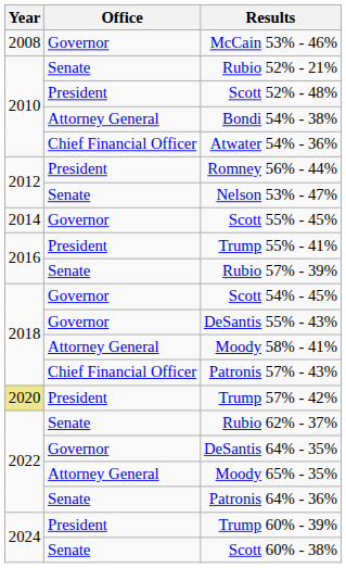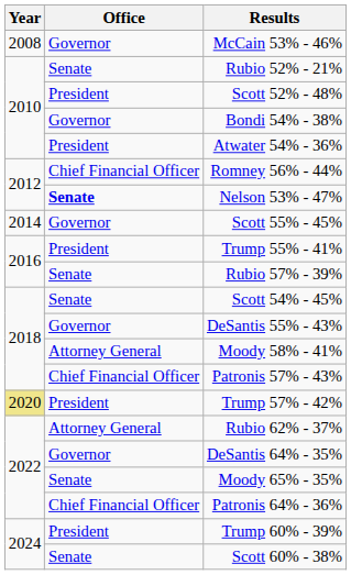 <table class=wikitable>
 <tr>
 <th>Year</th>
 <th>Office</th>
 <th>Results</th>
 </tr>
 <tr>
 <td>2008</td>
 <td><a href='#'>Governor</a></td>
 <td align="right" ><a href='#'>McCain</a> 53% - 46%</td>
 </tr>
 <tr>
 <td rowspan=4>2010</td>
 <td><a href='#'>Senate</a></td>
 <td align="right" ><a href='#'>Rubio</a> 52% - 21%</td>
 </tr>
 <tr>
 <td><a href='#'>President</a></td>
 <td align="right" ><a href='#'>Scott</a> 52% - 48%</td>
 </tr>
 <tr>
-<td><a href='#'>Attorney General</a></td>
+<td><a href='#'>Governor</a></td>
 <td align="right" ><a href='#'>Bondi</a> 54% - 38%</td>
 </tr>
 <tr>
-<td><a href='#'>Chief Financial Officer</a></td>
+<td><a href='#'>President</a></td>
 <td align="right" ><a href='#'>Atwater</a> 54% - 36%</td>
 </tr>
 <tr>
 <td rowspan=2>2012</td>
-<td><a href='#'>President</a></td>
+<td><a href='#'>Chief Financial Officer</a></td>
 <td align="right" ><a href='#'>Romney</a> 56% - 44%</td>
 </tr>
 <tr>
-<td><a href='#'>Senate</a></td>
+<td><strong><a href='#'>Senate</a></strong></td>
 <td align="right" ><a href='#'>Nelson</a> 53% - 47%</td>
 </tr>
 <tr>
 <td>2014</td>
 <td><a href='#'>Governor</a></td>
 <td align="right" ><a href='#'>Scott</a> 55% - 45%</td>
 </tr>
 <tr>
 <td rowspan=2>2016</td>
 <td><a href='#'>President</a></td>
 <td align="right" ><a href='#'>Trump</a> 55% - 41%</td>
 </tr>
 <tr>
 <td><a href='#'>Senate</a></td>
 <td align="right" ><a href='#'>Rubio</a> 57% - 39%</td>
 </tr>
 <tr>
 <td rowspan=4>2018</td>
-<td><a href='#'>Governor</a></td>
+<td><a href='#'>Senate</a></td>
 <td align="right" ><a href='#'>Scott</a> 54% - 45%</td>
 </tr>
 <tr>
 <td><a href='#'>Governor</a></td>
 <td align="right" ><a href='#'>DeSantis</a> 55% - 43%</td>
 </tr>
 <tr>
 <td><a href='#'>Attorney General</a></td>
 <td align="right" ><a href='#'>Moody</a> 58% - 41%</td>
 </tr>
 <tr>
 <td><a href='#'>Chief Financial Officer</a></td>
 <td align="right" ><a href='#'>Patronis</a> 57% - 43%</td>
 </tr>
 <tr>
 <td style="background: khaki;">2020</td>
 <td><a href='#'>President</a></td>
 <td align="right" ><a href='#'>Trump</a> 57% - 42%</td>
 </tr>
 <tr>
 <td rowspan=4>2022</td>
-<td><a href='#'>Senate</a></td>
+<td><a href='#'>Attorney General</a></td>
 <td align="right" ><a href='#'>Rubio</a> 62% - 37%</td>
 </tr>
 <tr>
 <td><a href='#'>Governor</a></td>
 <td align="right" ><a href='#'>DeSantis</a> 64% - 35%</td>
 </tr>
 <tr>
-<td><a href='#'>Attorney General</a></td>
+<td><a href='#'>Senate</a></td>
 <td align="right" ><a href='#'>Moody</a> 65% - 35%</td>
 </tr>
 <tr>
-<td><a href='#'>Senate</a></td>
+<td><a href='#'>Chief Financial Officer</a></td>
 <td align="right" ><a href='#'>Patronis</a> 64% - 36%</td>
 </tr>
 <tr>
 <td rowspan=2>2024</td>
 <td><a href='#'>President</a></td>
 <td align="right" ><a href='#'>Trump</a> 60% - 39%</td>
 </tr>
 <tr>
 <td><a href='#'>Senate</a></td>
 <td align="right" ><a href='#'>Scott</a> 60% - 38%</td>
 </tr>
 </table>
